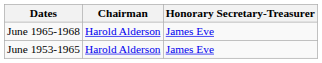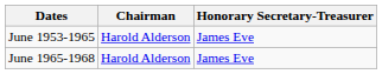 <table class="wikitable">
 <tr>
 <th>Dates</th>
 <th>Chairman</th>
 <th>Honorary Secretary-Treasurer</th>
 </tr>
 <tr>
+<td>June 1953-1965</td>
+<td><a href='#'>Harold Alderson</a></td>
+<td><a href='#'>James Eve</a></td>
+</tr>
+<tr>
 <td>June 1965-1968</td>
 <td><a href='#'>Harold Alderson</a></td>
 <td><a href='#'>James Eve</a></td>
 </tr>
-<tr>
-<td>June 1953-1965</td>
-<td><a href='#'>Harold Alderson</a></td>
-<td><a href='#'>James Eve</a></td>
-</tr>
 </table>
